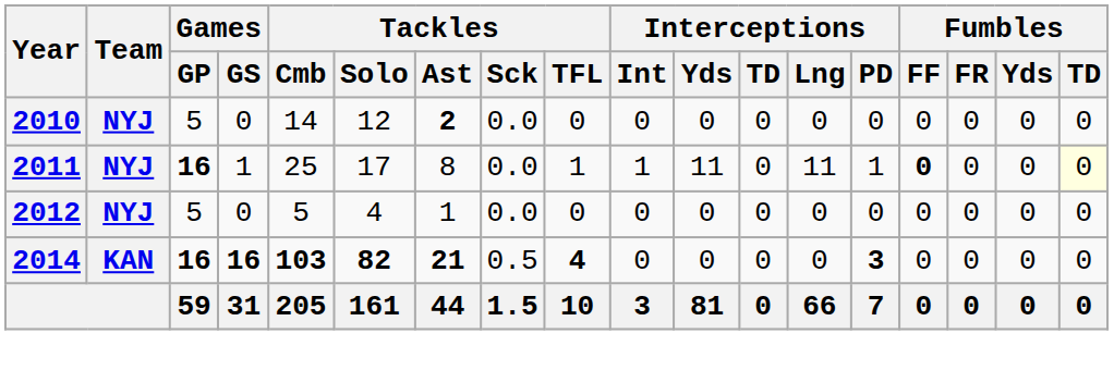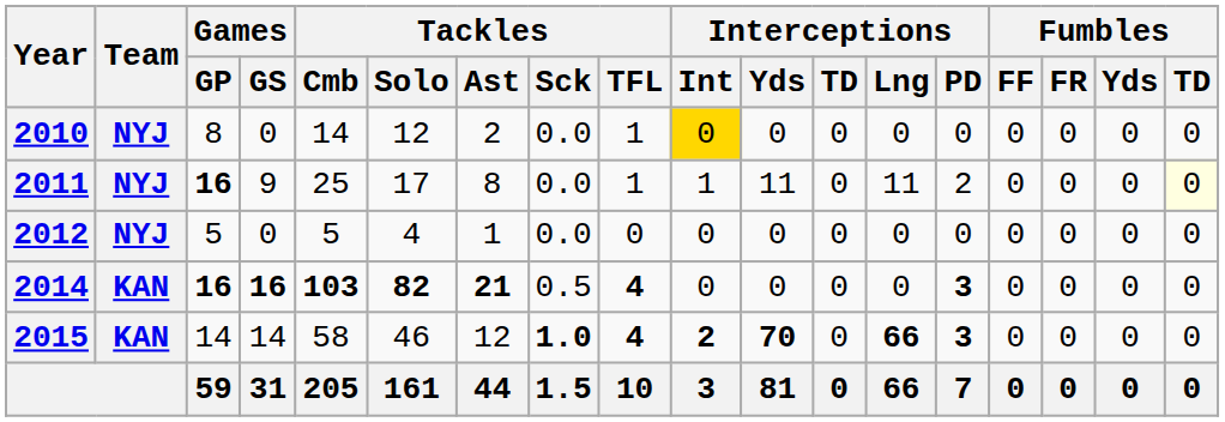 <table class="wikitable" style="text-align:center">
 <tr>
 <th rowspan="2">Year</th>
 <th rowspan="2">Team</th>
 <th colspan="2">Games</th>
 <th colspan="5">Tackles</th>
 <th colspan="5">Interceptions</th>
 <th colspan="4">Fumbles</th>
 </tr>
 <tr>
 <th>GP</th>
 <th>GS</th>
 <th>Cmb</th>
 <th>Solo</th>
 <th>Ast</th>
 <th>Sck</th>
 <th>TFL</th>
 <th>Int</th>
 <th>Yds</th>
 <th>TD</th>
 <th>Lng</th>
 <th>PD</th>
 <th>FF</th>
 <th>FR</th>
 <th>Yds</th>
 <th>TD</th>
 </tr>
 <tr>
 <th><a href='#'>2010</a></th>
 <th><a href='#'>NYJ</a></th>
-<td>5</td>
+<td>8</td>
 <td>0</td>
 <td>14</td>
 <td>12</td>
-<td><strong>2</strong></td>
+<td>2</td>
 <td>0.0</td>
-<td>0</td>
-<td>0</td>
+<td>1</td>
+<td style="background: gold;">0</td>
 <td>0</td>
 <td>0</td>
 <td>0</td>
 <td>0</td>
 <td>0</td>
 <td>0</td>
 <td>0</td>
 <td>0</td>
 </tr>
 <tr>
 <th><a href='#'>2011</a></th>
 <th><a href='#'>NYJ</a></th>
 <td><strong>16</strong></td>
-<td>1</td>
+<td>9</td>
 <td>25</td>
 <td>17</td>
 <td>8</td>
 <td>0.0</td>
 <td>1</td>
 <td>1</td>
 <td>11</td>
 <td>0</td>
 <td>11</td>
-<td>1</td>
-<td><strong>0</strong></td>
+<td>2</td>
+<td>0</td>
 <td>0</td>
 <td>0</td>
 <td style="background: lightyellow;">0</td>
 </tr>
 <tr>
 <th><a href='#'>2012</a></th>
 <th><a href='#'>NYJ</a></th>
 <td>5</td>
 <td>0</td>
 <td>5</td>
 <td>4</td>
 <td>1</td>
 <td>0.0</td>
 <td>0</td>
 <td>0</td>
 <td>0</td>
 <td>0</td>
 <td>0</td>
 <td>0</td>
 <td>0</td>
 <td>0</td>
 <td>0</td>
 <td>0</td>
 </tr>
 <tr>
 <th><a href='#'>2014</a></th>
 <th><a href='#'>KAN</a></th>
 <td><strong>16</strong></td>
 <td><strong>16</strong></td>
 <td><strong>103</strong></td>
 <td><strong>82</strong></td>
 <td><strong>21</strong></td>
 <td>0.5</td>
 <td><strong>4</strong></td>
 <td>0</td>
 <td>0</td>
 <td>0</td>
 <td>0</td>
 <td><strong>3</strong></td>
 <td>0</td>
 <td>0</td>
 <td>0</td>
 <td>0</td>
 </tr>
 <tr>
+<th><a href='#'>2015</a></th>
+<th><a href='#'>KAN</a></th>
+<td>14</td>
+<td>14</td>
+<td>58</td>
+<td>46</td>
+<td>12</td>
+<td><strong>1.0</strong></td>
+<td><strong>4</strong></td>
+<td><strong>2</strong></td>
+<td><strong>70</strong></td>
+<td>0</td>
+<td><strong>66</strong></td>
+<td><strong>3</strong></td>
+<td>0</td>
+<td>0</td>
+<td>0</td>
+<td>0</td>
+</tr>
+<tr>
 <th colspan="2"></th>
 <th>59</th>
 <th>31</th>
 <th>205</th>
 <th>161</th>
 <th>44</th>
 <th>1.5</th>
 <th>10</th>
 <th>3</th>
 <th>81</th>
 <th>0</th>
 <th>66</th>
 <th>7</th>
 <th>0</th>
 <th>0</th>
 <th>0</th>
 <th>0</th>
 </tr>
 </table>
